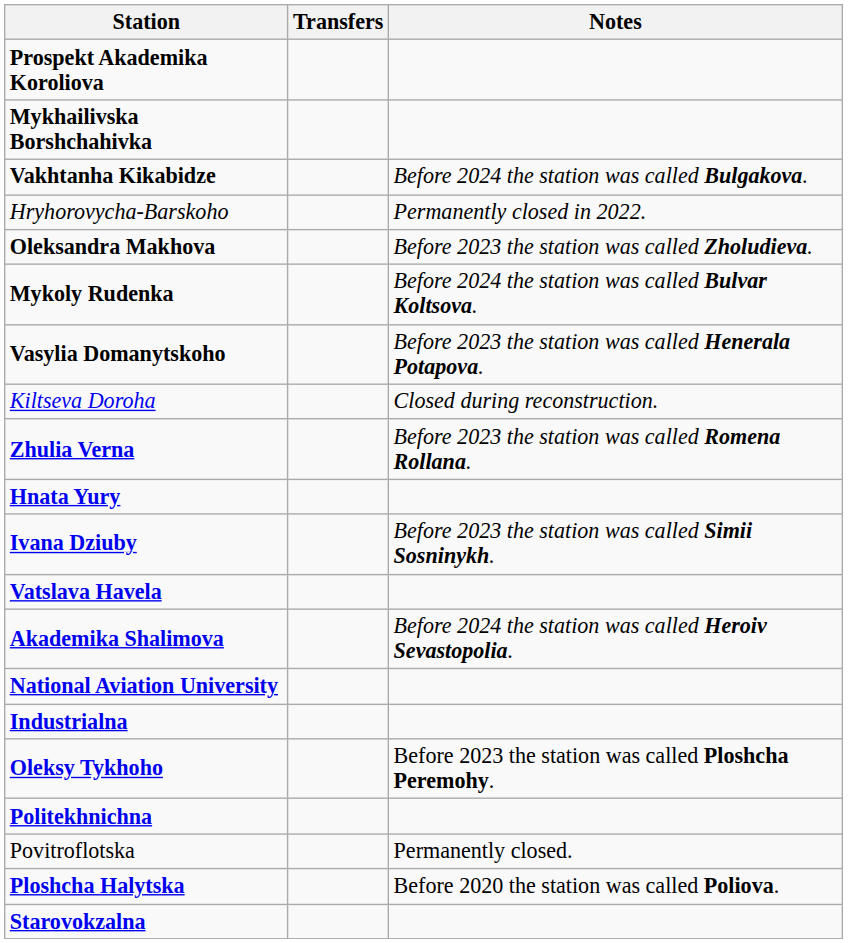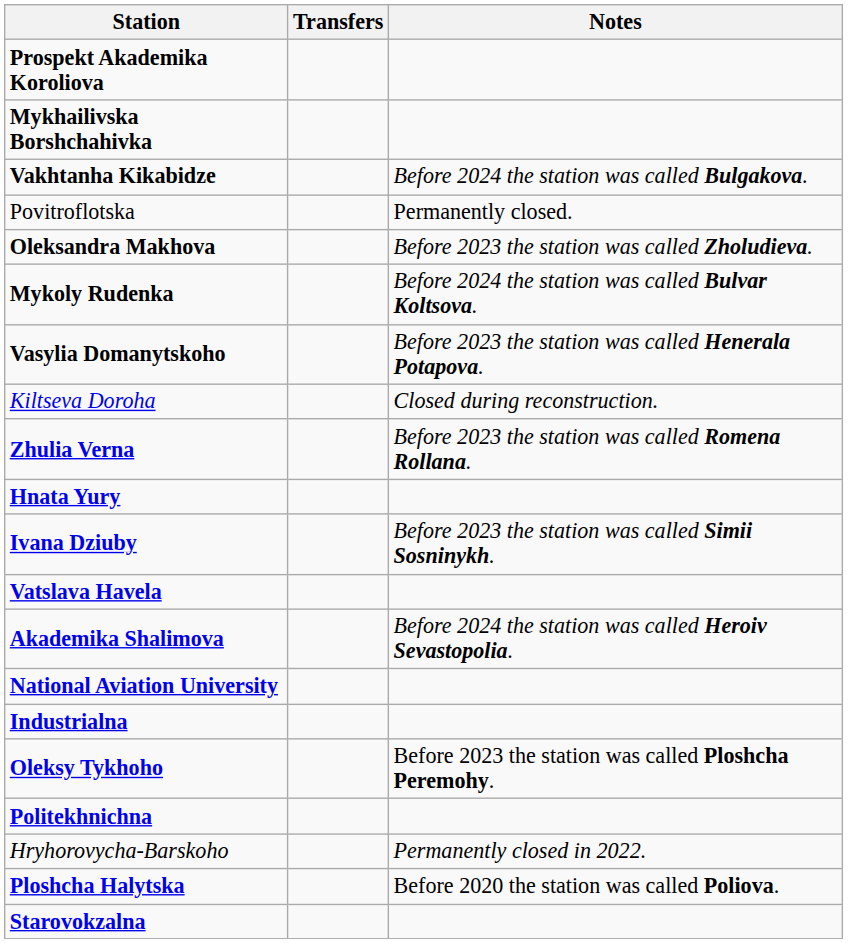 <table class="wikitable">
 <tr>
 <th>Station</th>
 <th>Transfers</th>
 <th>Notes</th>
 </tr>
 <tr>
 <td><strong>Prospekt Akademika Koroliova</strong></td>
 <td></td>
 <td></td>
 </tr>
 <tr>
 <td><strong>Mykhailivska Borshchahivka</strong></td>
 <td></td>
 <td></td>
 </tr>
 <tr>
 <td><strong>Vakhtanha Kikabidze</strong></td>
 <td> </td>
 <td><em>Before 2024 the station was called <strong>Bulgakova</strong>.</em></td>
 </tr>
 <tr>
-<td><em>Hryhorovycha-Barskoho</em></td>
+<td></em>Povitroflotska<em></td>
 <td></td>
-<td><em>Permanently closed in 2022.</em></td>
+<td></em>Permanently closed.<em></td>
 </tr>
 <tr>
 <td><strong>Oleksandra Makhova</strong></td>
 <td> </td>
 <td><em>Before 2023 the station was called <strong>Zholudieva</strong>.</em></td>
 </tr>
 <tr>
 <td><strong>Mykoly Rudenka</strong></td>
 <td> </td>
 <td><em>Before 2024 the station was called <strong>Bulvar Koltsova</strong>.</em></td>
 </tr>
 <tr>
 <td><strong>Vasylia Domanytskoho</strong></td>
 <td> </td>
 <td><em>Before 2023 the station was called <strong>Henerala Potapova</strong>.</em></td>
 </tr>
 <tr>
 <td><em><a href='#'>Kiltseva Doroha</a></em></td>
 <td></td>
 <td><em>Closed during reconstruction.</em></td>
 </tr>
 <tr>
 <td><strong><a href='#'>Zhulia Verna</a></strong></td>
 <td> </td>
 <td><em>Before 2023 the station was called <strong>Romena Rollana</strong>.</em></td>
 </tr>
 <tr>
 <td><strong><a href='#'>Hnata Yury</a></strong></td>
 <td> </td>
 <td></td>
 </tr>
 <tr>
 <td><strong><a href='#'>Ivana Dziuby</a></strong></td>
 <td>  </td>
 <td><em>Before 2023 the station was called <strong>Simii Sosninykh</strong>.</em></td>
 </tr>
 <tr>
 <td><strong><a href='#'>Vatslava Havela</a></strong></td>
 <td> </td>
 <td></td>
 </tr>
 <tr>
 <td><strong><a href='#'>Akademika Shalimova</a></strong></td>
 <td> </td>
 <td><em>Before 2024 the station was called <strong>Heroiv Sevastopolia</strong>.</td>
 </tr>
 <tr>
 <td><strong><a href='#'>National Aviation University</a></strong></td>
 <td> </td>
 <td></td>
 </tr>
 <tr>
 <td><strong><a href='#'>Industrialna</a></strong></td>
 <td> </td>
 <td></td>
 </tr>
 <tr>
 <td><strong><a href='#'>Oleksy Tykhoho</a></strong></td>
 <td> </td>
 <td></em>Before 2023 the station was called <strong>Ploshcha Peremohy</strong>.<em></td>
 </tr>
 <tr>
 <td><strong><a href='#'>Politekhnichna</a></strong></td>
 <td>  </td>
 <td></td>
 </tr>
 <tr>
-<td></em>Povitroflotska<em></td>
+<td><em>Hryhorovycha-Barskoho</em></td>
 <td></td>
-<td></em>Permanently closed.<em></td>
+<td><em>Permanently closed in 2022.</em></td>
 </tr>
 <tr>
 <td><strong><a href='#'>Ploshcha Halytska</a></strong></td>
 <td> </td>
 <td></em>Before 2020 the station was called <strong>Poliova</strong>.<em></td>
 </tr>
 <tr>
 <td><strong><a href='#'>Starovokzalna</a></strong></td>
 <td>     </td>
 <td></td>
 </tr>
 <tr>
 </tr>
 </table>
